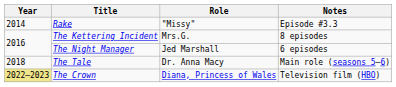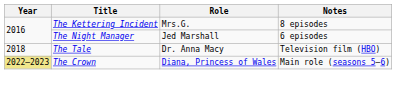 <table class="wikitable sortable">
 <tr>
 <th scope="col">Year</th>
 <th scope="col">Title</th>
 <th scope="col">Role</th>
 <th scope="col" class="unsortable">Notes</th>
-</tr>
-<tr>
-<td>2014</td>
-<td><em><a href='#'>Rake</a></em></td>
-<td>"Missy"</td>
-<td>Episode #3.3</td>
 </tr>
 <tr>
 <td rowspan="2">2016</td>
 <td><em><a href='#'>The Kettering Incident</a></em></td>
 <td>Mrs.G.</td>
 <td>8 episodes</td>
 </tr>
 <tr>
 <td><em><a href='#'>The Night Manager</a></em></td>
 <td>Jed Marshall</td>
 <td>6 episodes</td>
 </tr>
 <tr>
 <td>2018</td>
 <td><em><a href='#'>The Tale</a></em></td>
 <td>Dr. Anna Macy</td>
-<td>Main role (<a href='#'>seasons 5</a>–<a href='#'>6</a>)</td>
+<td>Television film (<a href='#'>HBO</a>)</td>
 </tr>
 <tr>
 <td style="background: khaki;">2022–2023</td>
 <td><em><a href='#'>The Crown</a></em></td>
 <td><a href='#'>Diana, Princess of Wales</a></td>
-<td>Television film (<a href='#'>HBO</a>)</td>
+<td>Main role (<a href='#'>seasons 5</a>–<a href='#'>6</a>)</td>
 </tr>
 </table>
